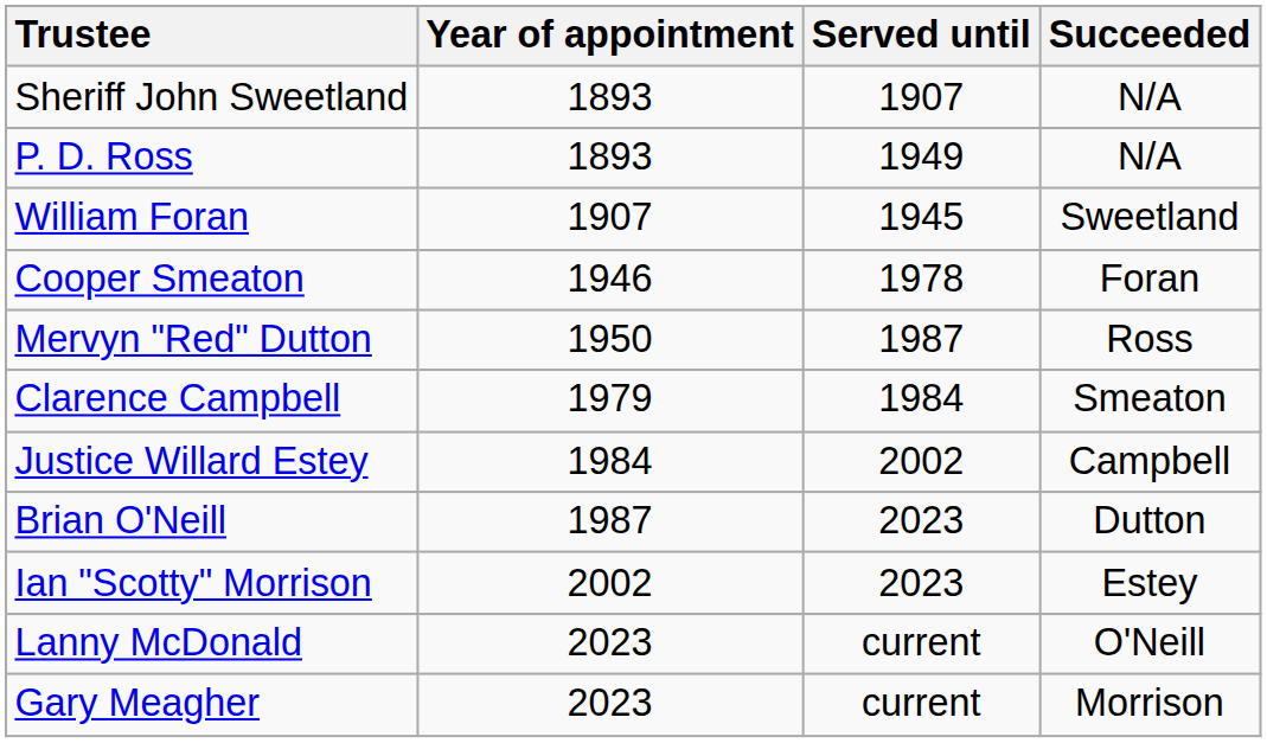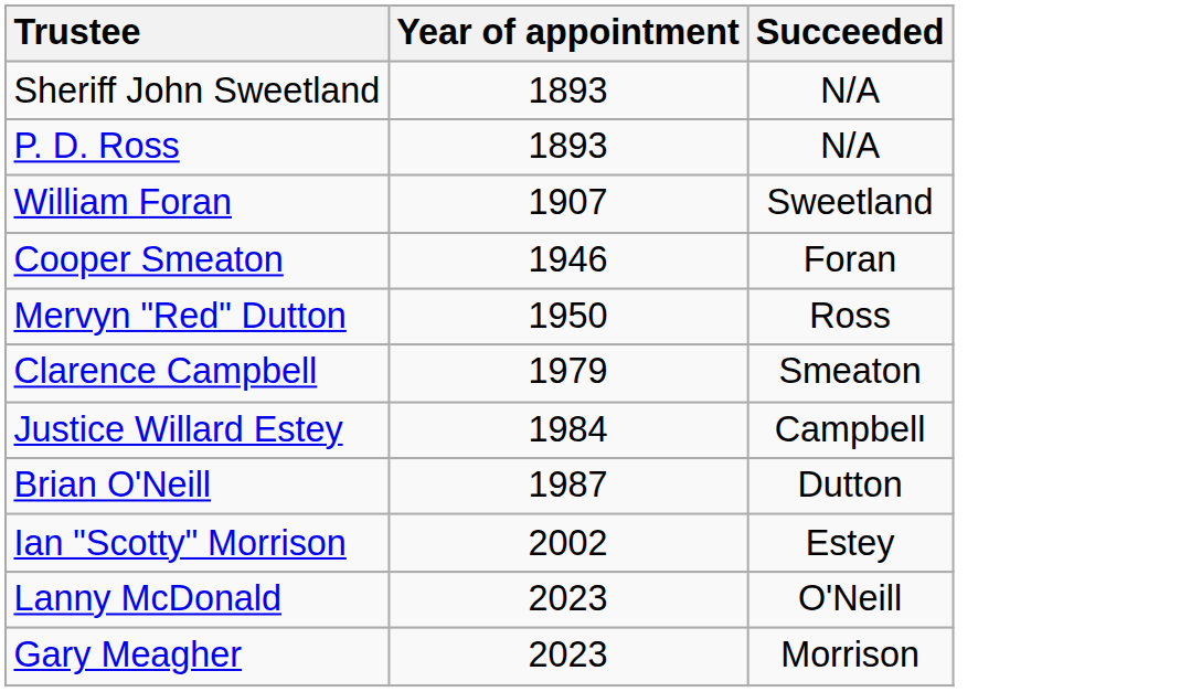 <table class="wikitable" style="text-align:center;">
 <tr>
 <th style="text-align:left;">Trustee</th>
 <th>Year of appointment</th>
-<th>Served until</th>
 <th>Succeeded</th>
 </tr>
 <tr>
 <td style="text-align:left;">Sheriff John Sweetland</td>
 <td>1893</td>
-<td>1907</td>
 <td>N/A</td>
 </tr>
 <tr>
 <td style="text-align:left;"><a href='#'>P. D. Ross</a></td>
 <td>1893</td>
-<td>1949</td>
 <td>N/A</td>
 </tr>
 <tr>
 <td style="text-align:left;"><a href='#'>William Foran</a></td>
 <td>1907</td>
-<td>1945</td>
 <td>Sweetland</td>
 </tr>
 <tr>
 <td style="text-align:left;"><a href='#'>Cooper Smeaton</a></td>
 <td>1946</td>
-<td>1978</td>
 <td>Foran</td>
 </tr>
 <tr>
 <td style="text-align:left;"><a href='#'>Mervyn "Red" Dutton</a></td>
 <td>1950</td>
-<td>1987</td>
 <td>Ross</td>
 </tr>
 <tr>
 <td style="text-align:left;"><a href='#'>Clarence Campbell</a></td>
 <td>1979</td>
-<td>1984</td>
 <td>Smeaton</td>
 </tr>
 <tr>
 <td style="text-align:left;"><a href='#'>Justice Willard Estey</a></td>
 <td>1984</td>
-<td>2002</td>
 <td>Campbell</td>
 </tr>
 <tr>
 <td style="text-align:left;"><a href='#'>Brian O'Neill</a></td>
 <td>1987</td>
-<td>2023</td>
 <td>Dutton</td>
 </tr>
 <tr>
 <td style="text-align:left;"><a href='#'>Ian "Scotty" Morrison</a></td>
 <td>2002</td>
-<td>2023</td>
 <td>Estey</td>
 </tr>
 <tr>
 <td style="text-align:left;"><a href='#'>Lanny McDonald</a></td>
 <td>2023</td>
-<td>current</td>
 <td>O'Neill</td>
 </tr>
 <tr>
 <td style="text-align:left;"><a href='#'>Gary Meagher</a></td>
 <td>2023</td>
-<td>current</td>
 <td>Morrison</td>
 </tr>
 </table>
